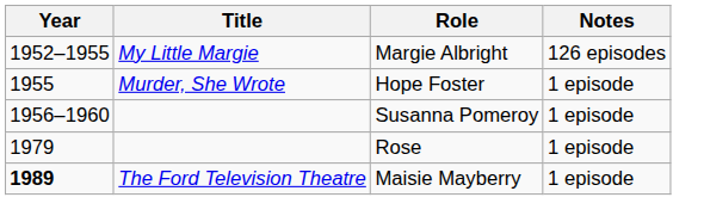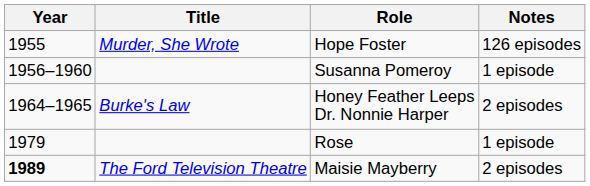 <table class="wikitable sortable">
 <tr>
 <th>Year</th>
 <th>Title</th>
 <th>Role</th>
 <th class="unsortable">Notes</th>
 </tr>
 <tr>
-<td>1952–1955</td>
-<td><em><a href='#'>My Little Margie</a></em></td>
-<td>Margie Albright</td>
-<td>126 episodes</td>
-</tr>
-<tr>
 <td>1955</td>
 <td><em><a href='#'>Murder, She Wrote</a></em></td>
 <td>Hope Foster</td>
-<td>1 episode</td>
+<td>126 episodes</td>
 </tr>
 <tr>
 <td>1956–1960</td>
 <td><em></em></td>
 <td>Susanna Pomeroy</td>
 <td>1 episode</td>
+</tr>
+<tr>
+<td>1964–1965</td>
+<td><em><a href='#'>Burke's Law</a></em></td>
+<td>Honey Feather Leeps<br>Dr. Nonnie Harper</td>
+<td>2 episodes</td>
 </tr>
 <tr>
 <td>1979</td>
 <td><em></em></td>
 <td>Rose</td>
 <td>1 episode</td>
 </tr>
 <tr>
 <td><strong>1989</strong></td>
 <td><em><a href='#'>The Ford Television Theatre</a></em></td>
 <td>Maisie Mayberry</td>
-<td>1 episode</td>
+<td>2 episodes</td>
 </tr>
 </table>
